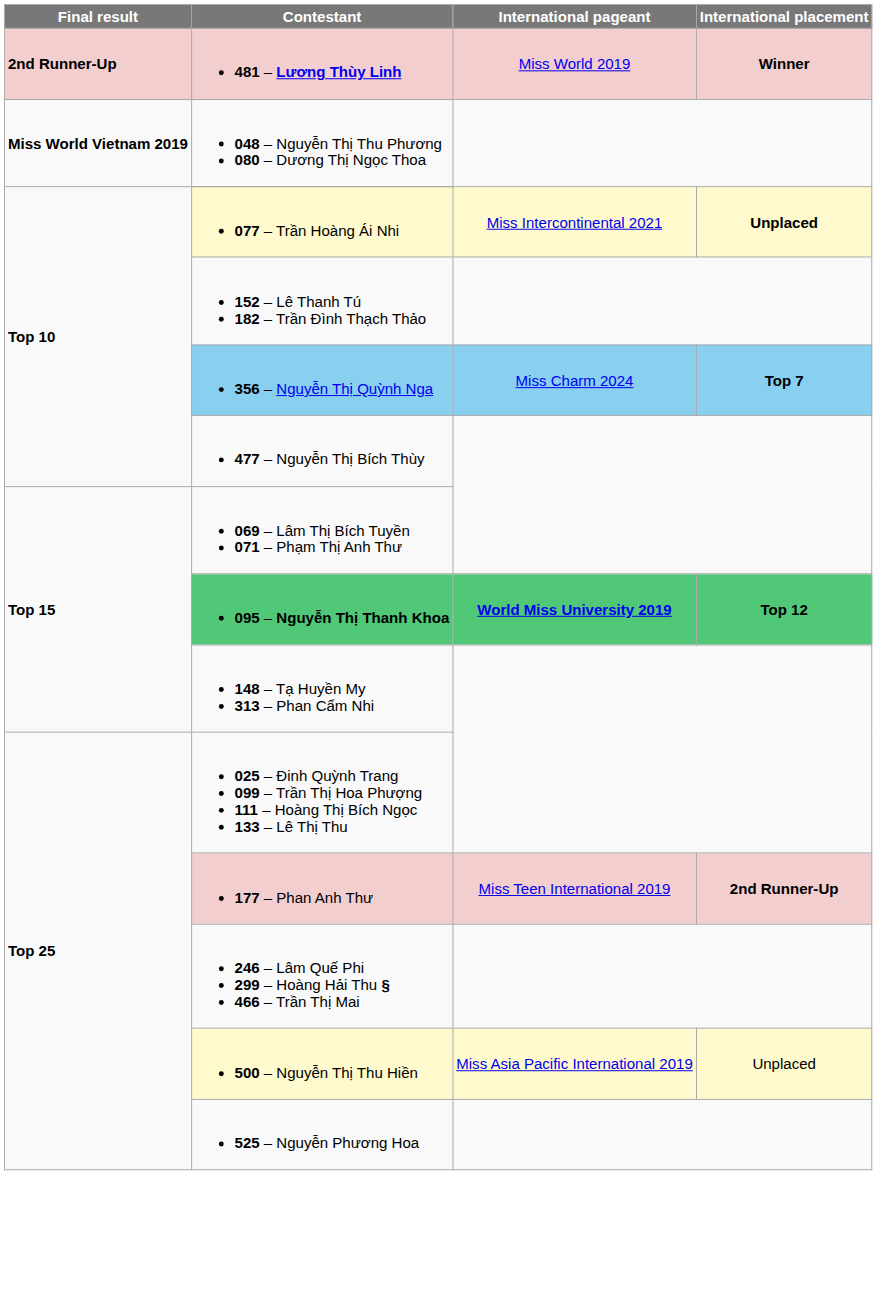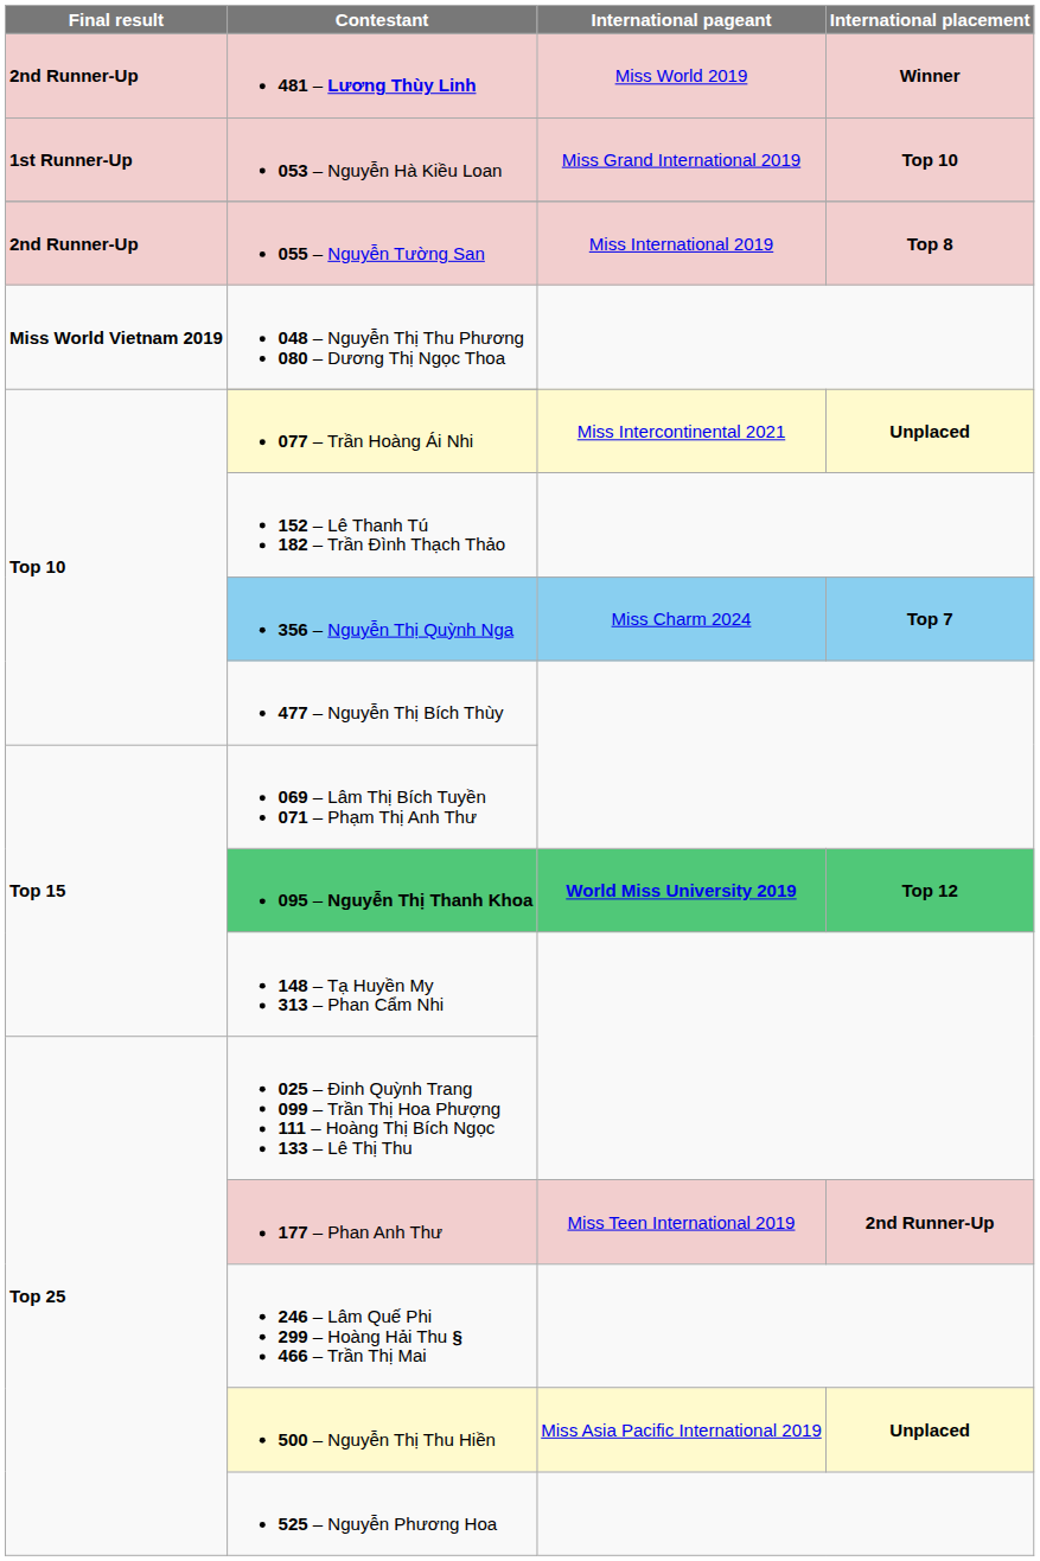 <table class="wikitable sortable" style="font-size: 95%;">
 <tr>
 <th style="background-color:#787878;color:#FFFFFF;">Final result</th>
 <th style="background-color:#787878;color:#FFFFFF;">Contestant</th>
 <th style="background-color:#787878;color:#FFFFFF;">International pageant</th>
 <th style="background-color:#787878;color:#FFFFFF;">International placement</th>
 </tr>
 <tr style="background:#F2CECE;">
 <td><strong>2nd Runner-Up</strong></td>
 <td><br><ul><li><strong>481</strong> – <strong><a href='#'>Lương Thùy Linh</a></strong></li></ul></td>
 <td style="text-align:center;"><a href='#'>Miss World 2019</a></td>
 <td style="text-align:center;"><strong>Winner</strong></td>
 </tr>
+<tr style="background-color:#F2CECE">
+<td><strong>1st Runner-Up</strong></td>
+<td><br><ul><li><strong>053</strong> – Nguyễn Hà Kiều Loan</li></ul></td>
+<td style="text-align:center;"><a href='#'>Miss Grand International 2019</a></td>
+<td style="text-align:center;"><strong>Top 10</strong></td>
+</tr>
 <tr>
+</tr>
+<tr style="background:#F2CECE;">
+<td><strong>2nd Runner-Up</strong></td>
+<td><br><ul><li><strong>055</strong> – <a href='#'>Nguyễn Tường San</a></li></ul></td>
+<td style="text-align:center;"><a href='#'>Miss International 2019</a></td>
+<td style="text-align:center;"><strong>Top 8</strong></td>
 </tr>
 <tr>
 <td><strong>Miss World Vietnam 2019</strong></td>
 <td><br><ul><li><strong>048</strong> – Nguyễn Thị Thu Phương</li><li><strong>080</strong> – Dương Thị Ngọc Thoa</li></ul></td>
 </tr>
 <tr>
 <td rowspan=5><strong>Top 10</strong></td>
 </tr>
 <tr style="background:#FFFACD;">
 <td><br><ul><li><strong>077</strong> – Trần Hoàng Ái Nhi</li></ul></td>
 <td style="text-align:center;"><a href='#'>Miss Intercontinental 2021</a></td>
 <td style="text-align:center;"><strong>Unplaced</strong></td>
 </tr>
 <tr>
 <td><br><ul><li><strong>152</strong> – Lê Thanh Tú</li><li><strong>182</strong> – Trần Đình Thạch Thảo</li></ul></td>
 </tr>
 <tr style="background:#89CFF0;">
 <td><br><ul><li><strong>356</strong> – <a href='#'>Nguyễn Thị Quỳnh Nga</a></li></ul></td>
 <td style="text-align:center;"><a href='#'>Miss Charm 2024</a></td>
 <td style="text-align:center;"><strong>Top 7</strong></td>
 </tr>
 <tr>
 <td><br><ul><li><strong>477</strong> – Nguyễn Thị Bích Thùy</li></ul></td>
 </tr>
 <tr>
 <td rowspan=3><strong>Top 15</strong></td>
 <td><br><ul><li><strong>069</strong> – Lâm Thị Bích Tuyền</li><li><strong>071</strong> – Phạm Thị Anh Thư</li></ul></td>
 </tr>
 <tr style="background:#50C878;">
 <td><br><ul><li><strong>095</strong> – <strong>Nguyễn Thị Thanh Khoa</strong></li></ul></td>
 <td style="text-align:center;"><strong><a href='#'>World Miss University 2019</a></strong></td>
 <td style="text-align:center;"><strong>Top 12</strong></td>
 </tr>
 <tr>
 <td><br><ul><li><strong>148</strong> – Tạ Huyền My</li><li><strong>313</strong> – Phan Cẩm Nhi</li></ul></td>
 </tr>
 <tr>
 <td rowspan=5><strong>Top 25</strong></td>
 <td><br><ul><li><strong>025</strong> – Đinh Quỳnh Trang</li><li><strong>099</strong> – Trần Thị Hoa Phượng</li><li><strong>111</strong> – Hoàng Thị Bích Ngọc</li><li><strong>133</strong> – Lê Thị Thu</li></ul></td>
 </tr>
 <tr style="background:#F2CECE;">
 <td><br><ul><li><strong>177</strong> – Phan Anh Thư</li></ul></td>
 <td style="text-align:center;"><a href='#'>Miss Teen International 2019</a></td>
 <td style="text-align:center;"><strong>2nd Runner-Up</strong></td>
 </tr>
 <tr>
 <td><br><ul><li><strong>246</strong> – Lâm Quế Phi</li><li><strong>299</strong> – Hoàng Hải Thu <strong>§</strong></li><li><strong>466</strong> – Trần Thị Mai</li></ul></td>
 </tr>
 <tr style="background:#FFFACD;">
 <td><br><ul><li><strong>500</strong> – Nguyễn Thị Thu Hiền</li></ul></td>
 <td style="text-align:center;"><a href='#'>Miss Asia Pacific International 2019</a></td>
-<td style="text-align:center;">Unplaced</td>
+<td style="text-align:center;"><strong>Unplaced</strong></td>
 </tr>
 <tr>
 <td><br><ul><li><strong>525</strong> – Nguyễn Phương Hoa</li></ul></td>
 </tr>
 </table>
